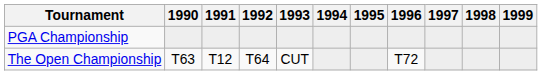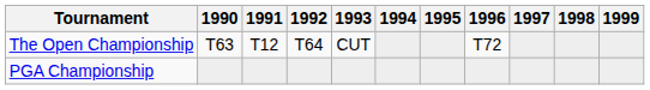 <table class="wikitable" style="font-size:95%;text-align:center;">
 <tr>
 <th>Tournament</th>
 <th>1990</th>
 <th>1991</th>
 <th>1992</th>
 <th>1993</th>
 <th>1994</th>
 <th>1995</th>
 <th>1996</th>
 <th>1997</th>
 <th>1998</th>
 <th>1999</th>
 </tr>
 <tr>
+<td align=left><a href='#'>The Open Championship</a></td>
+<td>T63</td>
+<td>T12</td>
+<td>T64</td>
+<td>CUT</td>
+<td style="background:#eeeeee;"></td>
+<td style="background:#eeeeee;"></td>
+<td>T72</td>
+<td style="background:#eeeeee;"></td>
+<td style="background:#eeeeee;"></td>
+<td style="background:#eeeeee;"></td>
+</tr>
+<tr>
 <td align=left><a href='#'>PGA Championship</a></td>
 <td style="background:#eeeeee;"></td>
 <td style="background:#eeeeee;"></td>
 <td style="background:#eeeeee;"></td>
 <td style="background:#eeeeee;"></td>
 <td style="background:#eeeeee;"></td>
 <td style="background:#eeeeee;"></td>
 <td style="background:#eeeeee;"></td>
 <td style="background:#eeeeee;"></td>
 <td style="background:#eeeeee;"></td>
 <td style="background:#eeeeee;"></td>
 </tr>
-<tr>
-<td align=left><a href='#'>The Open Championship</a></td>
-<td>T63</td>
-<td>T12</td>
-<td>T64</td>
-<td>CUT</td>
-<td style="background:#eeeeee;"></td>
-<td style="background:#eeeeee;"></td>
-<td>T72</td>
-<td style="background:#eeeeee;"></td>
-<td style="background:#eeeeee;"></td>
-<td style="background:#eeeeee;"></td>
-</tr>
 </table>
